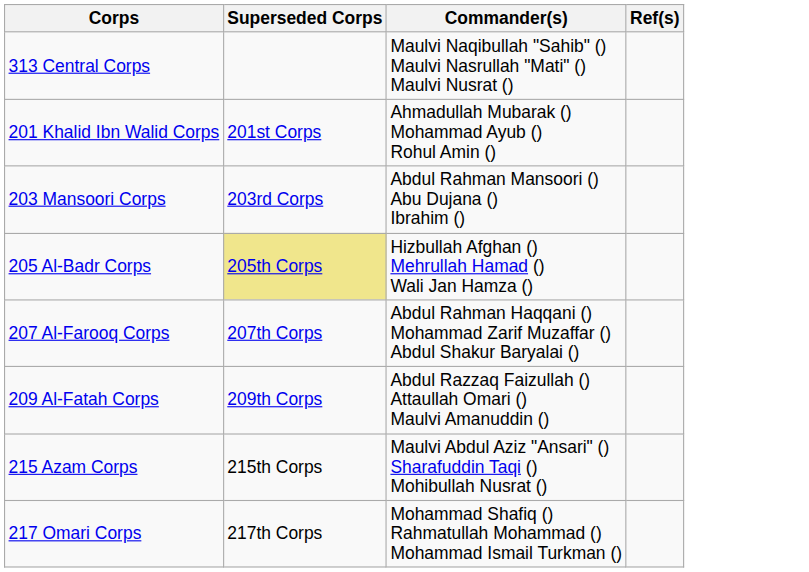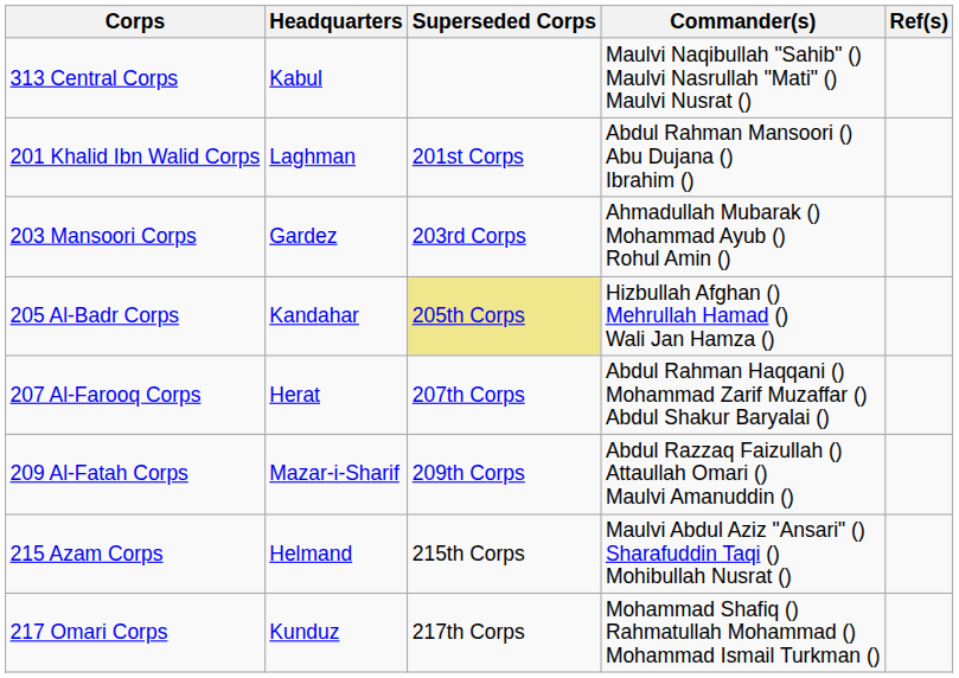 <table class="wikitable">
 <tr>
 <th>Corps</th>
+<th>Headquarters</th>
 <th>Superseded Corps</th>
 <th>Commander(s)</th>
 <th>Ref(s)</th>
 </tr>
 <tr>
 <td><a href='#'>313 Central Corps</a></td>
+<td><a href='#'>Kabul</a></td>
 <td></td>
 <td>Maulvi Naqibullah "Sahib" ()<br>Maulvi Nasrullah "Mati" ()<br>Maulvi Nusrat ()</td>
 <td></td>
 </tr>
 <tr>
 <td><a href='#'>201 Khalid Ibn Walid Corps</a></td>
+<td><a href='#'>Laghman</a></td>
 <td><a href='#'>201st Corps</a></td>
+<td>Abdul Rahman Mansoori ()<br>Abu Dujana ()<br>Ibrahim ()</td>
+<td></td>
+</tr>
+<tr>
+<td><a href='#'>203 Mansoori Corps</a></td>
+<td><a href='#'>Gardez</a></td>
+<td><a href='#'>203rd Corps</a></td>
 <td>Ahmadullah Mubarak ()<br>Mohammad Ayub ()<br>Rohul Amin ()</td>
 <td></td>
 </tr>
 <tr>
-<td><a href='#'>203 Mansoori Corps</a></td>
-<td><a href='#'>203rd Corps</a></td>
-<td>Abdul Rahman Mansoori ()<br>Abu Dujana ()<br>Ibrahim ()</td>
-<td></td>
-</tr>
-<tr>
 <td><a href='#'>205 Al-Badr Corps</a></td>
+<td><a href='#'>Kandahar</a></td>
 <td style="background: khaki;"><a href='#'>205th Corps</a></td>
 <td>Hizbullah Afghan ()<br> <a href='#'>Mehrullah Hamad</a> ()<br>Wali Jan Hamza ()</td>
 <td></td>
 </tr>
 <tr>
 <td><a href='#'>207 Al-Farooq Corps</a></td>
+<td><a href='#'>Herat</a></td>
 <td><a href='#'>207th Corps</a></td>
 <td>Abdul Rahman Haqqani () <br> Mohammad Zarif Muzaffar ()<br>Abdul Shakur Baryalai ()</td>
 <td></td>
 </tr>
 <tr>
 <td><a href='#'>209 Al-Fatah Corps</a></td>
+<td><a href='#'>Mazar-i-Sharif</a></td>
 <td><a href='#'>209th Corps</a></td>
 <td>Abdul Razzaq Faizullah ()<br>Attaullah Omari ()<br>Maulvi Amanuddin ()</td>
 <td></td>
 </tr>
 <tr>
 <td><a href='#'>215 Azam Corps</a></td>
+<td><a href='#'>Helmand</a></td>
 <td>215th Corps</td>
 <td>Maulvi Abdul Aziz "Ansari" ()<br><a href='#'>Sharafuddin Taqi</a> ()<br>Mohibullah Nusrat ()</td>
 <td></td>
 </tr>
 <tr>
 <td><a href='#'>217 Omari Corps</a></td>
+<td><a href='#'>Kunduz</a></td>
 <td>217th Corps</td>
 <td>Mohammad Shafiq ()<br>Rahmatullah Mohammad ()<br>Mohammad Ismail Turkman ()</td>
 <td></td>
 </tr>
 </table>
